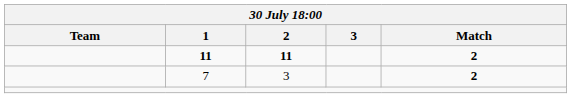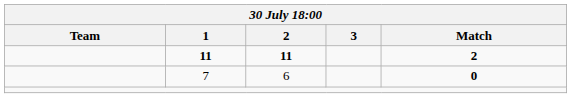 <table class=wikitable style="text-align:center; width: 55%">
 <tr>
 <th colspan=10><em>30 July 18:00</em></th>
 </tr>
 <tr>
 <th>Team</th>
 <th>1</th>
 <th>2</th>
 <th>3</th>
 <th>Match</th>
 </tr>
 <tr>
 <td align=left><strong><br></strong></td>
 <td><strong>11</strong></td>
 <td><strong>11</strong></td>
 <td></td>
 <td><strong>2</strong></td>
 </tr>
 <tr>
 <td align=left><br></td>
 <td>7</td>
-<td>3</td>
+<td>6</td>
 <td></td>
-<td><strong>2</strong></td>
+<td><strong>0</strong></td>
 </tr>
 <tr>
 <td colspan=10></td>
 </tr>
 </table>
